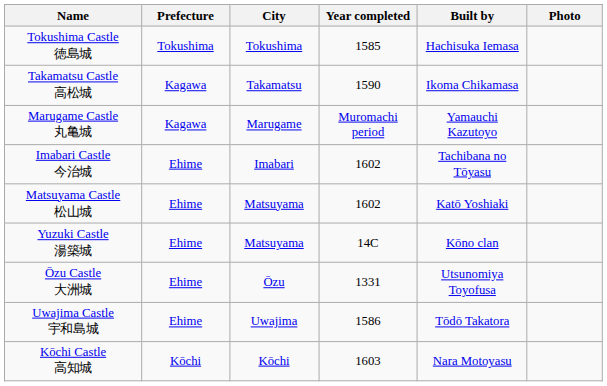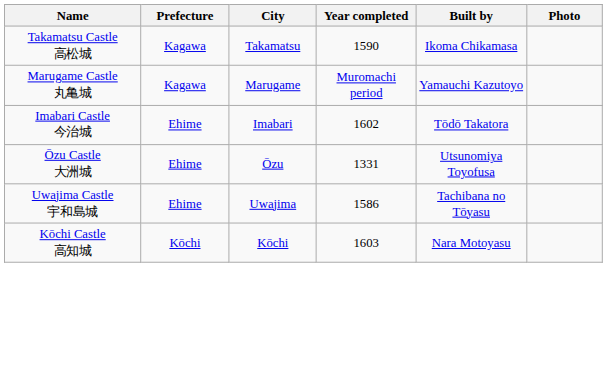 <table class="wikitable" style="text-align:center; font-size:small;">
 <tr>
 <th style="width: 210px;">Name</th>
 <th style="width: 110px;">Prefecture</th>
 <th style="width: 110px;">City</th>
 <th style="width: 130px;">Year completed</th>
 <th style="width: 150px;">Built by</th>
 <th style="width: 110px;">Photo</th>
-</tr>
-<tr>
-<td><a href='#'>Tokushima Castle</a><br>徳島城</td>
-<td><a href='#'>Tokushima</a></td>
-<td><a href='#'>Tokushima</a></td>
-<td>1585</td>
-<td><a href='#'>Hachisuka Iemasa</a></td>
-<td></td>
 </tr>
 <tr>
 <td><a href='#'>Takamatsu Castle</a><br>高松城</td>
 <td><a href='#'>Kagawa</a></td>
 <td><a href='#'>Takamatsu</a></td>
 <td>1590</td>
 <td><a href='#'>Ikoma Chikamasa</a></td>
 <td></td>
 </tr>
 <tr>
 <td><a href='#'>Marugame Castle</a><br>丸亀城</td>
 <td><a href='#'>Kagawa</a></td>
 <td><a href='#'>Marugame</a></td>
 <td><a href='#'>Muromachi period</a></td>
 <td><a href='#'>Yamauchi Kazutoyo</a></td>
 <td></td>
 </tr>
 <tr>
 <td><a href='#'>Imabari Castle</a><br>今治城</td>
 <td><a href='#'>Ehime</a></td>
 <td><a href='#'>Imabari</a></td>
 <td>1602</td>
-<td><a href='#'>Tachibana no Tōyasu</a></td>
-<td></td>
-</tr>
-<tr>
-<td><a href='#'>Matsuyama Castle</a><br>松山城</td>
-<td><a href='#'>Ehime</a></td>
-<td><a href='#'>Matsuyama</a></td>
-<td>1602</td>
-<td><a href='#'>Katō Yoshiaki</a></td>
-<td></td>
-</tr>
-<tr>
-<td><a href='#'>Yuzuki Castle</a><br>湯築城</td>
-<td><a href='#'>Ehime</a></td>
-<td><a href='#'>Matsuyama</a></td>
-<td>14C</td>
-<td><a href='#'>Kōno clan</a></td>
+<td><a href='#'>Tōdō Takatora</a></td>
 <td></td>
 </tr>
 <tr>
 <td><a href='#'>Ōzu Castle</a><br>大洲城</td>
 <td><a href='#'>Ehime</a></td>
 <td><a href='#'>Ōzu</a></td>
 <td>1331</td>
 <td><a href='#'>Utsunomiya Toyofusa</a></td>
 <td></td>
 </tr>
 <tr>
 <td><a href='#'>Uwajima Castle</a><br>宇和島城</td>
 <td><a href='#'>Ehime</a></td>
 <td><a href='#'>Uwajima</a></td>
 <td>1586</td>
-<td><a href='#'>Tōdō Takatora</a></td>
+<td><a href='#'>Tachibana no Tōyasu</a></td>
 <td></td>
 </tr>
 <tr>
 <td><a href='#'>Kōchi Castle</a><br>高知城</td>
 <td><a href='#'>Kōchi</a></td>
 <td><a href='#'>Kōchi</a></td>
 <td>1603</td>
 <td><a href='#'>Nara Motoyasu</a></td>
 <td></td>
 </tr>
 </table>
